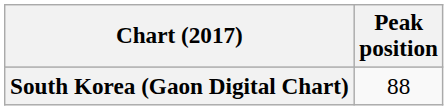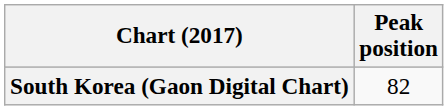 <table class="wikitable plainrowheaders" style="text-align:center;">
 <tr>
 <th>Chart (2017)</th>
 <th>Peak<br>position</th>
 </tr>
 <tr>
 <th scope="row">South Korea (Gaon Digital Chart)</th>
-<td>88</td>
+<td>82</td>
 </tr>
 </table>
